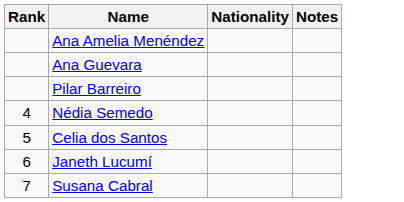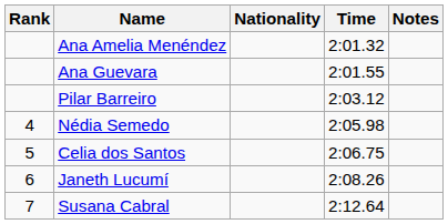 <table class="wikitable sortable" style="text-align:center;font-size:95%">
 <tr>
 <th>Rank</th>
 <th>Name</th>
 <th>Nationality</th>
+<th>Time</th>
 <th>Notes</th>
 </tr>
 <tr>
 <td></td>
 <td align=left><a href='#'>Ana Amelia Menéndez</a></td>
 <td align=left></td>
+<td>2:01.32</td>
 <td></td>
 </tr>
 <tr>
 <td></td>
 <td align=left><a href='#'>Ana Guevara</a></td>
 <td align=left></td>
+<td>2:01.55</td>
 <td></td>
 </tr>
 <tr>
 <td></td>
 <td align=left><a href='#'>Pilar Barreiro</a></td>
 <td align=left></td>
+<td>2:03.12</td>
 <td></td>
 </tr>
 <tr>
 <td>4</td>
 <td align=left><a href='#'>Nédia Semedo</a></td>
 <td align=left></td>
+<td>2:05.98</td>
 <td></td>
 </tr>
 <tr>
 <td>5</td>
 <td align=left><a href='#'>Celia dos Santos</a></td>
 <td align=left></td>
+<td>2:06.75</td>
 <td></td>
 </tr>
 <tr>
 <td>6</td>
 <td align=left><a href='#'>Janeth Lucumí</a></td>
 <td align=left></td>
+<td>2:08.26</td>
 <td></td>
 </tr>
 <tr>
 <td>7</td>
 <td align=left><a href='#'>Susana Cabral</a></td>
 <td align=left></td>
+<td>2:12.64</td>
 <td></td>
 </tr>
 </table>
